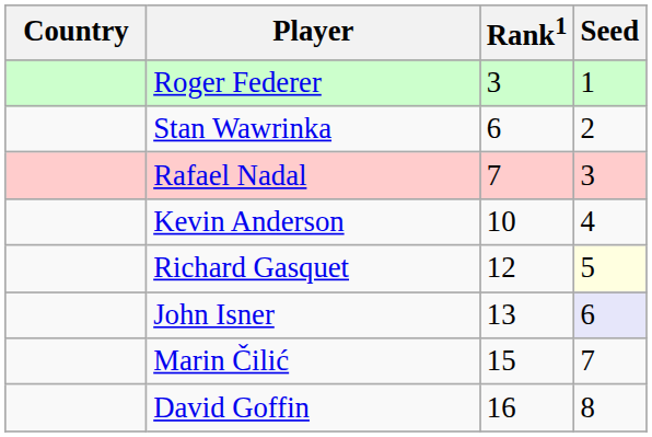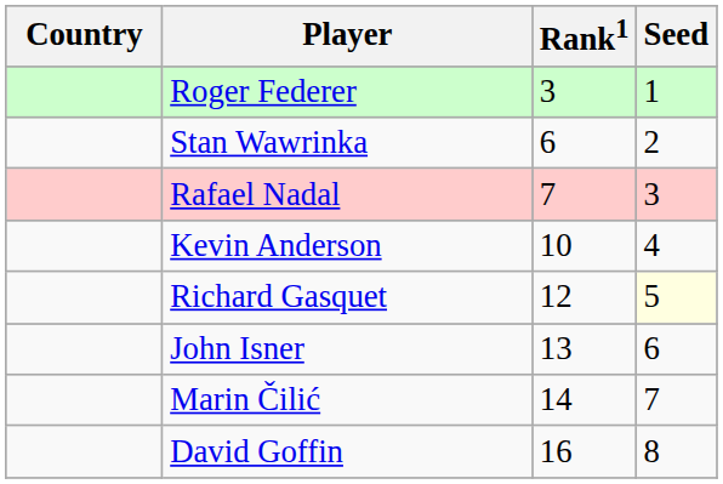 <table class="sortable wikitable">
 <tr>
 <th width="70">Country</th>
 <th width="175">Player</th>
 <th>Rank<sup>1</sup></th>
 <th>Seed</th>
 </tr>
 <tr style="background:#cfc;">
 <td></td>
 <td><a href='#'>Roger Federer</a></td>
 <td>3</td>
 <td>1</td>
 </tr>
 <tr>
 <td></td>
 <td><a href='#'>Stan Wawrinka</a></td>
 <td>6</td>
 <td>2</td>
 </tr>
 <tr style="background:#fcc;">
 <td></td>
 <td><a href='#'>Rafael Nadal</a></td>
 <td>7</td>
 <td>3</td>
 </tr>
 <tr>
 <td></td>
 <td><a href='#'>Kevin Anderson</a></td>
 <td>10</td>
 <td>4</td>
 </tr>
 <tr>
 <td></td>
 <td><a href='#'>Richard Gasquet</a></td>
 <td>12</td>
 <td style="background: lightyellow;">5</td>
 </tr>
 <tr>
 <td></td>
 <td><a href='#'>John Isner</a></td>
 <td>13</td>
-<td style="background: lavender;">6</td>
+<td>6</td>
 </tr>
 <tr>
 <td></td>
 <td><a href='#'>Marin Čilić</a></td>
-<td>15</td>
+<td>14</td>
 <td>7</td>
 </tr>
 <tr>
 <td></td>
 <td><a href='#'>David Goffin</a></td>
 <td>16</td>
 <td>8</td>
 </tr>
 </table>
